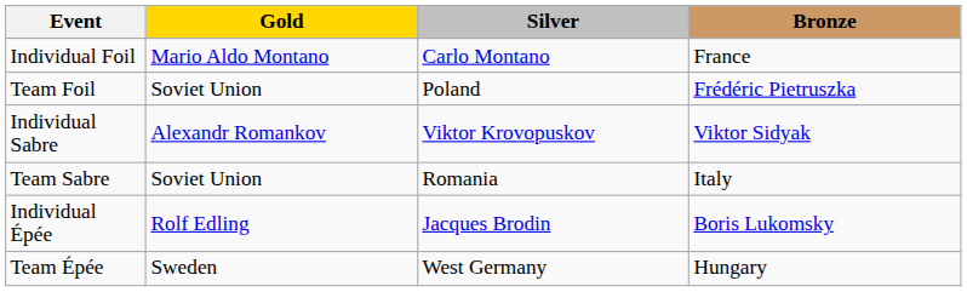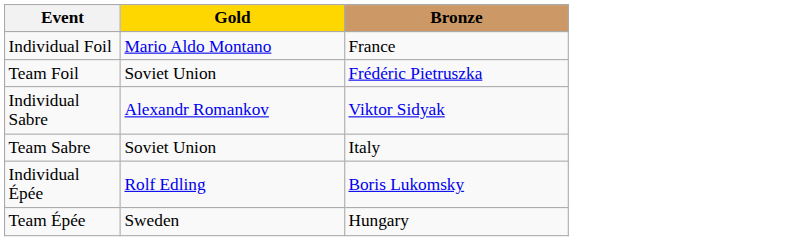 <table class="wikitable">
 <tr>
 <th width="100">Event</th>
 <th style="background-color:gold;" width="200"> Gold</th>
-<th style="background-color:silver;" width="200"> Silver</th>
 <th style="background-color:#CC9966;" width="200"> Bronze</th>
 </tr>
 <tr>
 <td>Individual Foil</td>
 <td> <a href='#'>Mario Aldo Montano</a></td>
-<td> <a href='#'>Carlo Montano</a></td>
 <td> France</td>
 </tr>
 <tr>
 <td>Team Foil</td>
 <td> Soviet Union</td>
-<td> Poland</td>
 <td> <a href='#'>Frédéric Pietruszka</a></td>
 </tr>
 <tr>
 <td>Individual Sabre</td>
 <td> <a href='#'>Alexandr Romankov</a></td>
-<td> <a href='#'>Viktor Krovopuskov</a></td>
 <td> <a href='#'>Viktor Sidyak</a></td>
 </tr>
 <tr>
 <td>Team Sabre</td>
 <td> Soviet Union</td>
-<td> Romania</td>
 <td> Italy</td>
 </tr>
 <tr>
 <td>Individual Épée</td>
 <td> <a href='#'>Rolf Edling</a></td>
-<td> <a href='#'>Jacques Brodin</a></td>
 <td> <a href='#'>Boris Lukomsky</a></td>
 </tr>
 <tr>
 <td>Team Épée</td>
 <td> Sweden</td>
-<td> West Germany</td>
 <td> Hungary</td>
 </tr>
 </table>
